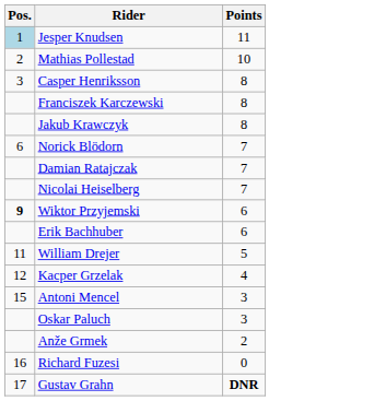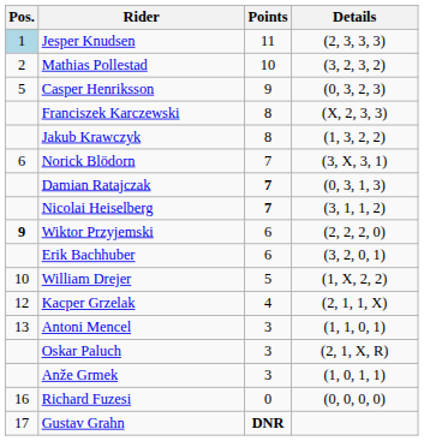 <table class=wikitable style="font-size:93%;">
 <tr>
 <th width=25px>Pos.</th>
 <th width=200px>Rider</th>
 <th width=40px>Points</th>
+<th width=120px>Details</th>
 </tr>
 <tr align=center>
 <td style="background: lightblue;">1</td>
 <td align=left> <a href='#'>Jesper Knudsen</a></td>
 <td>11</td>
+<td>(2, 3, 3, 3)</td>
 </tr>
 <tr align=center>
 <td>2</td>
 <td align=left> <a href='#'>Mathias Pollestad</a></td>
 <td>10</td>
+<td>(3, 2, 3, 2)</td>
 </tr>
 <tr align=center>
-<td>3</td>
+<td>5</td>
 <td align=left> <a href='#'>Casper Henriksson</a></td>
-<td>8</td>
+<td>9</td>
+<td>(0, 3, 2, 3)</td>
 </tr>
 <tr align=center>
 <td></td>
 <td align=left> <a href='#'>Franciszek Karczewski</a></td>
 <td>8</td>
+<td>(X, 2, 3, 3)</td>
 </tr>
 <tr align=center>
 <td></td>
 <td align=left> <a href='#'>Jakub Krawczyk</a></td>
 <td>8</td>
+<td>(1, 3, 2, 2)</td>
 </tr>
 <tr align=center>
 <td>6</td>
 <td align=left> <a href='#'>Norick Blödorn</a></td>
 <td>7</td>
+<td>(3, X, 3, 1)</td>
 </tr>
 <tr align=center>
 <td></td>
 <td align=left> <a href='#'>Damian Ratajczak</a></td>
-<td>7</td>
+<td><strong>7</strong></td>
+<td>(0, 3, 1, 3)</td>
 </tr>
 <tr align=center>
 <td></td>
 <td align=left> <a href='#'>Nicolai Heiselberg</a></td>
-<td>7</td>
+<td><strong>7</strong></td>
+<td>(3, 1, 1, 2)</td>
 </tr>
 <tr align=center>
 <td><strong>9</strong></td>
 <td align=left> <a href='#'>Wiktor Przyjemski</a></td>
 <td>6</td>
+<td>(2, 2, 2, 0)</td>
 </tr>
 <tr align=center>
 <td></td>
 <td align=left> <a href='#'>Erik Bachhuber</a></td>
 <td>6</td>
+<td>(3, 2, 0, 1)</td>
 </tr>
 <tr align=center>
-<td>11</td>
+<td>10</td>
 <td align=left> <a href='#'>William Drejer</a></td>
 <td>5</td>
+<td>(1, X, 2, 2)</td>
 </tr>
 <tr align=center>
 <td>12</td>
 <td align=left> <a href='#'>Kacper Grzelak</a></td>
 <td>4</td>
+<td>(2, 1, 1, X)</td>
 </tr>
 <tr align=center>
-<td>15</td>
+<td>13</td>
 <td align=left> <a href='#'>Antoni Mencel</a></td>
 <td>3</td>
+<td>(1, 1, 0, 1)</td>
 </tr>
 <tr align=center>
 <td></td>
 <td align=left> <a href='#'>Oskar Paluch</a></td>
 <td>3</td>
+<td>(2, 1, X, R)</td>
 </tr>
 <tr align=center>
 <td></td>
 <td align=left> <a href='#'>Anže Grmek</a></td>
-<td>2</td>
+<td>3</td>
+<td>(1, 0, 1, 1)</td>
 </tr>
 <tr align=center>
 <td>16</td>
 <td align=left> <a href='#'>Richard Fuzesi</a></td>
 <td>0</td>
+<td>(0, 0, 0, 0)</td>
 </tr>
 <tr align=center>
 <td>17</td>
 <td align=left> <a href='#'>Gustav Grahn</a></td>
 <td><strong>DNR</strong></td>
+<td></td>
 </tr>
 </table>
